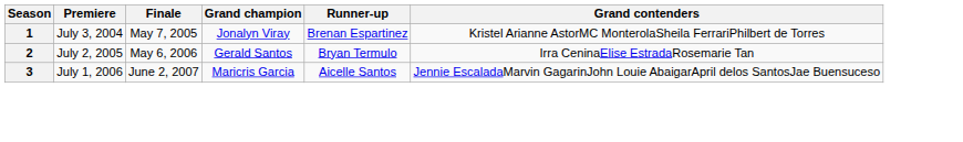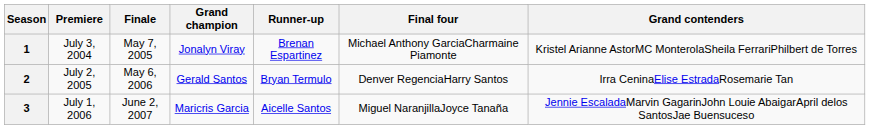 <table class="wikitable" style="text-align:center;">
 <tr>
 <th>Season</th>
 <th>Premiere</th>
 <th>Finale</th>
 <th>Grand champion</th>
 <th>Runner-up</th>
+<th>Final four</th>
 <th>Grand contenders</th>
 </tr>
 <tr>
 <th>1</th>
 <td>July 3, 2004</td>
 <td>May 7, 2005</td>
 <td><a href='#'>Jonalyn Viray</a></td>
 <td><a href='#'>Brenan Espartinez</a></td>
+<td>Michael Anthony GarciaCharmaine Piamonte</td>
 <td>Kristel Arianne AstorMC MonterolaSheila FerrariPhilbert de Torres</td>
 </tr>
 <tr>
 <th>2</th>
 <td>July 2, 2005</td>
 <td>May 6, 2006</td>
 <td><a href='#'>Gerald Santos</a></td>
 <td><a href='#'>Bryan Termulo</a></td>
+<td>Denver RegenciaHarry Santos</td>
 <td>Irra Cenina<a href='#'>Elise Estrada</a>Rosemarie Tan</td>
 </tr>
 <tr>
 <th>3</th>
 <td>July 1, 2006</td>
 <td>June 2, 2007</td>
 <td><a href='#'>Maricris Garcia</a></td>
 <td><a href='#'>Aicelle Santos</a></td>
+<td>Miguel NaranjillaJoyce Tanaña</td>
 <td><a href='#'>Jennie Escalada</a>Marvin GagarinJohn Louie AbaigarApril delos SantosJae Buensuceso</td>
 </tr>
 </table>
